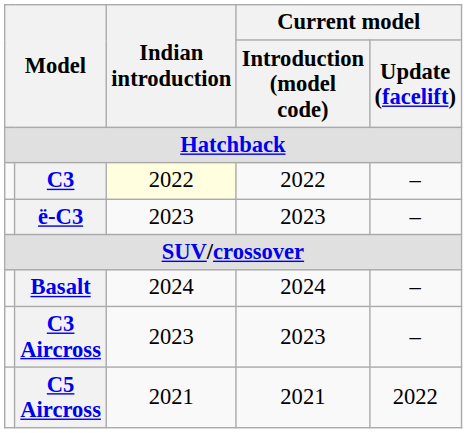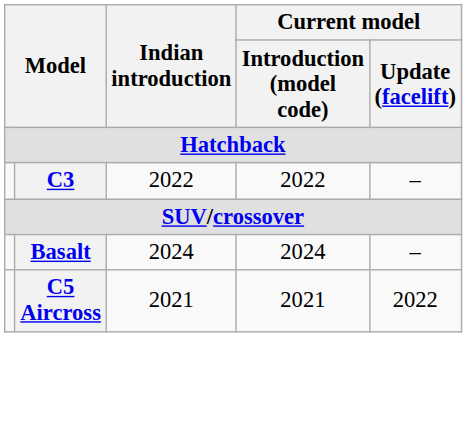 <table class="wikitable" style="text-align: center; width: 45%">
 <tr>
 <th colspan="2" rowspan="2" width="15%">Model</th>
 <th rowspan="2" width="15%">Indian introduction</th>
 <th colspan="2">Current model</th>
 </tr>
 <tr>
 <th width="15%">Introduction (model code)</th>
 <th width="15%">Update (<a href='#'>facelift</a>)</th>
 </tr>
 <tr bgcolor="#e0e0e0">
 <td colspan="5"><strong><a href='#'>Hatchback</a></strong></td>
 </tr>
 <tr>
 <td></td>
 <th scope="row"><strong><a href='#'>C3</a></strong></th>
-<td style="background: lightyellow;">2022</td>
 <td>2022</td>
-<td>–</td>
-</tr>
-<tr>
-<td></td>
-<th scope="row"><strong><a href='#'>ë-C3</a></strong></th>
-<td>2023</td>
-<td>2023</td>
+<td>2022</td>
 <td>–</td>
 </tr>
 <tr bgcolor="#e0e0e0">
 <td colspan="5"><strong><a href='#'>SUV</a>/<a href='#'>crossover</a></strong></td>
 </tr>
 <tr>
 <td></td>
 <th><a href='#'>Basalt</a></th>
 <td>2024</td>
 <td>2024</td>
 <td>–</td>
 </tr>
 <tr>
 <td></td>
-<th><a href='#'>C3 Aircross</a></th>
-<td>2023</td>
-<td>2023</td>
-<td>–</td>
-</tr>
-<tr>
-<td></td>
 <th scope="row"><strong><a href='#'>C5 Aircross</a></strong></th>
 <td>2021</td>
 <td>2021</td>
 <td>2022</td>
 </tr>
 </table>
